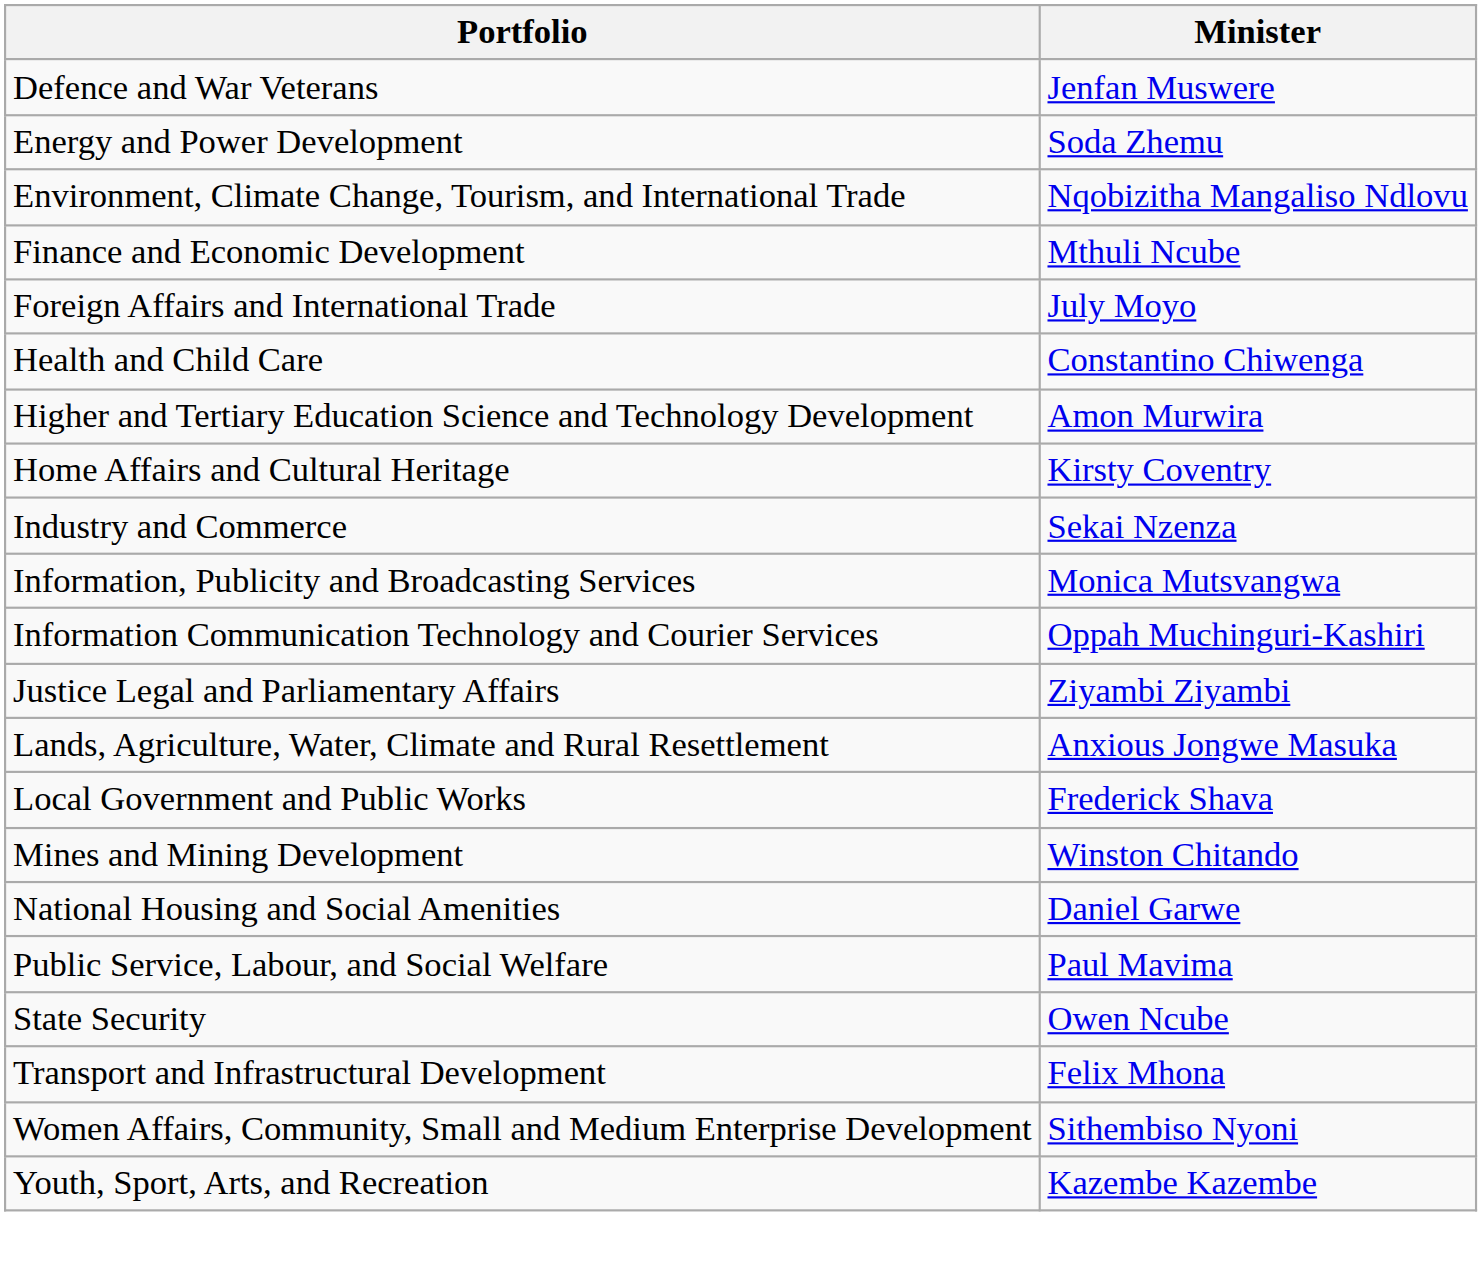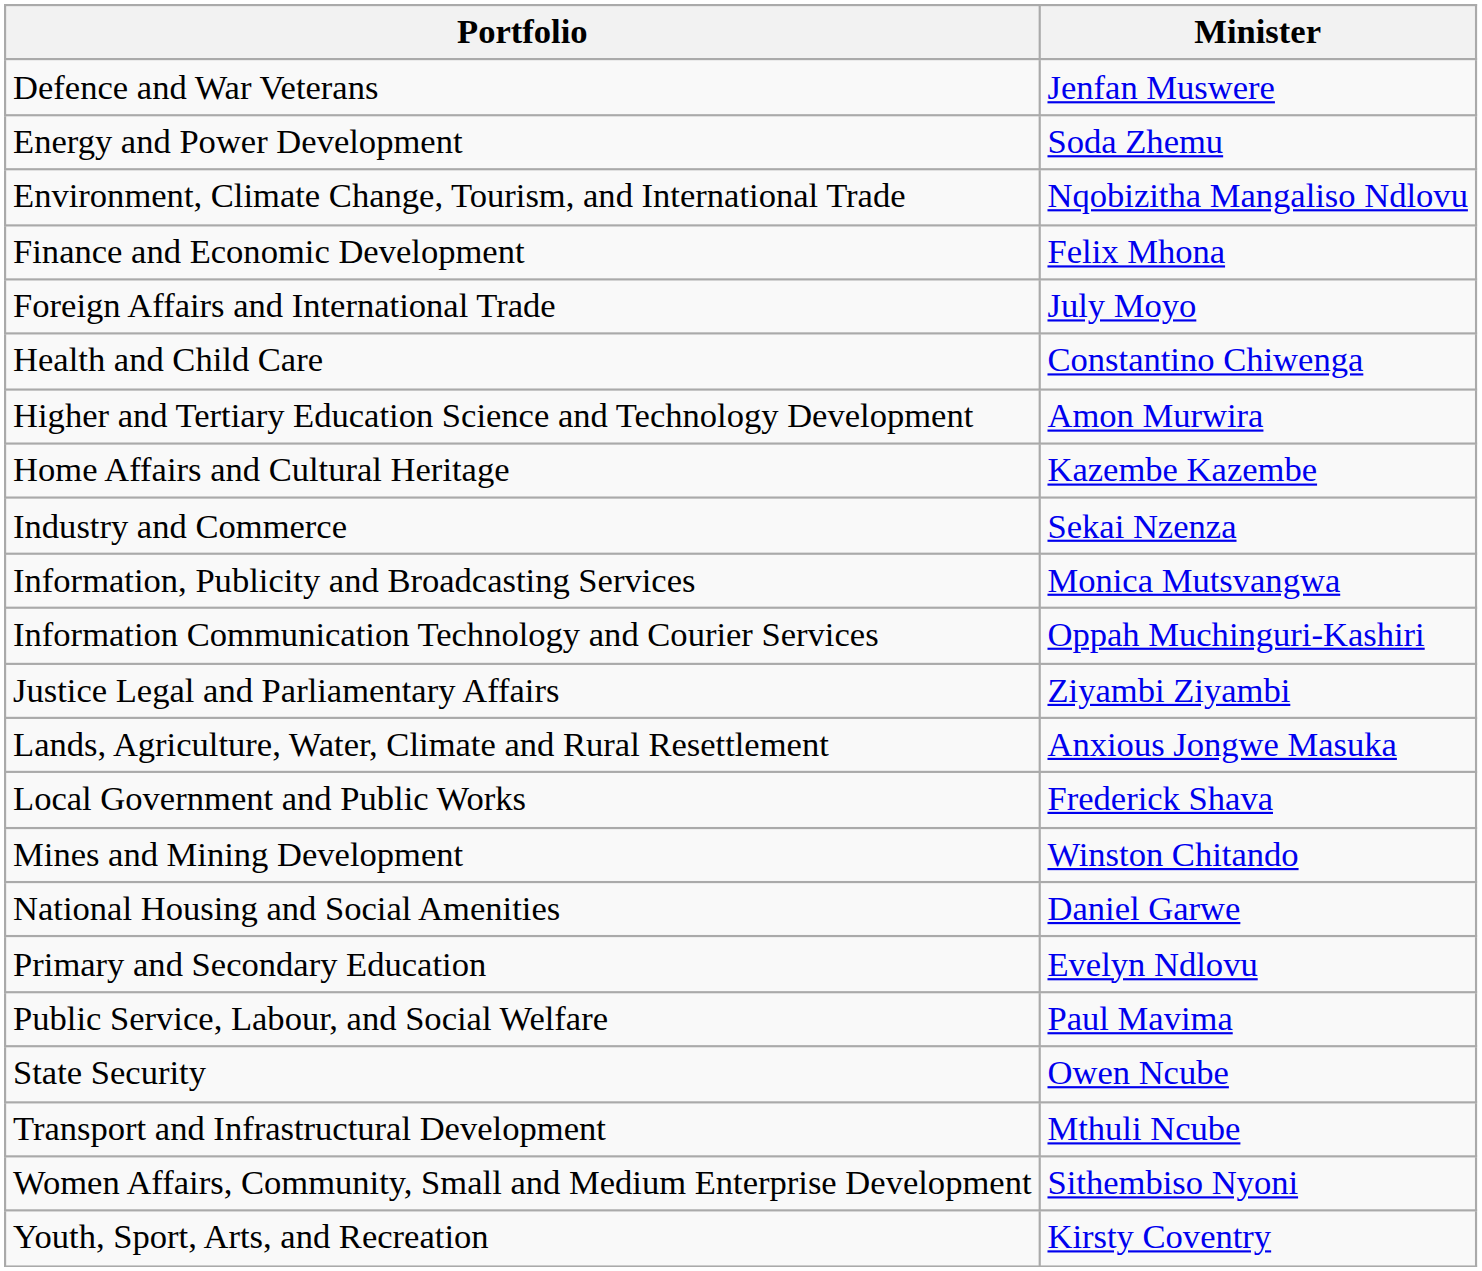 <table class="wikitable">
 <tr>
 <th>Portfolio</th>
 <th>Minister</th>
 </tr>
 <tr>
 <td>Defence and War Veterans</td>
 <td><a href='#'>Jenfan Muswere</a></td>
 </tr>
 <tr>
 <td>Energy and Power Development</td>
 <td><a href='#'>Soda Zhemu</a></td>
 </tr>
 <tr>
 <td>Environment, Climate Change, Tourism, and International Trade</td>
 <td><a href='#'>Nqobizitha Mangaliso Ndlovu</a></td>
 </tr>
 <tr>
 <td>Finance and Economic Development</td>
-<td><a href='#'>Mthuli Ncube</a></td>
+<td><a href='#'>Felix Mhona</a></td>
 </tr>
 <tr>
 <td>Foreign Affairs and International Trade</td>
 <td><a href='#'>July Moyo</a></td>
 </tr>
 <tr>
 <td>Health and Child Care</td>
 <td><a href='#'>Constantino Chiwenga</a></td>
 </tr>
 <tr>
 <td>Higher and Tertiary Education Science and Technology Development</td>
 <td><a href='#'>Amon Murwira</a></td>
 </tr>
 <tr>
 <td>Home Affairs and Cultural Heritage</td>
-<td><a href='#'>Kirsty Coventry</a></td>
+<td><a href='#'>Kazembe Kazembe</a></td>
 </tr>
 <tr>
 <td>Industry and Commerce</td>
 <td><a href='#'>Sekai Nzenza</a></td>
 </tr>
 <tr>
 <td>Information, Publicity and Broadcasting Services</td>
 <td><a href='#'>Monica Mutsvangwa</a></td>
 </tr>
 <tr>
 <td>Information Communication Technology and Courier Services</td>
 <td><a href='#'>Oppah Muchinguri-Kashiri</a></td>
 </tr>
 <tr>
 <td>Justice Legal and Parliamentary Affairs</td>
 <td><a href='#'>Ziyambi Ziyambi</a></td>
 </tr>
 <tr>
 <td>Lands, Agriculture, Water, Climate and Rural Resettlement</td>
 <td><a href='#'>Anxious Jongwe Masuka</a></td>
 </tr>
 <tr>
 <td>Local Government and Public Works</td>
 <td><a href='#'>Frederick Shava</a></td>
 </tr>
 <tr>
 <td>Mines and Mining Development</td>
 <td><a href='#'>Winston Chitando</a></td>
 </tr>
 <tr>
 <td>National Housing and Social Amenities</td>
 <td><a href='#'>Daniel Garwe</a></td>
 </tr>
 <tr>
+<td>Primary and Secondary Education</td>
+<td><a href='#'>Evelyn Ndlovu</a></td>
+</tr>
+<tr>
 <td>Public Service, Labour, and Social Welfare</td>
 <td><a href='#'>Paul Mavima</a></td>
 </tr>
 <tr>
 <td>State Security</td>
 <td><a href='#'>Owen Ncube</a></td>
 </tr>
 <tr>
 <td>Transport and Infrastructural Development</td>
-<td><a href='#'>Felix Mhona</a></td>
+<td><a href='#'>Mthuli Ncube</a></td>
 </tr>
 <tr>
 <td>Women Affairs, Community, Small and Medium Enterprise Development</td>
 <td><a href='#'>Sithembiso Nyoni</a></td>
 </tr>
 <tr>
 <td>Youth, Sport, Arts, and Recreation</td>
-<td><a href='#'>Kazembe Kazembe</a></td>
+<td><a href='#'>Kirsty Coventry</a></td>
 </tr>
 </table>
